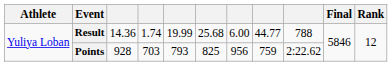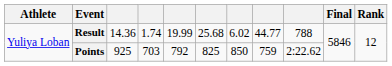 <table class="wikitable" style="font-size:90%">
 <tr>
 <th>Athlete</th>
 <th>Event</th>
 <th></th>
 <th></th>
 <th></th>
 <th></th>
 <th></th>
 <th></th>
 <th></th>
 <th>Final</th>
 <th>Rank</th>
 </tr>
 <tr align="center">
 <td rowspan="2" style="text-align:left"><a href='#'>Yuliya Loban</a></td>
 <th style="font-size:95%">Result</th>
 <td>14.36</td>
 <td>1.74</td>
 <td>19.99</td>
 <td>25.68</td>
-<td>6.00 </td>
+<td>6.02 </td>
 <td>44.77</td>
 <td>788</td>
 <td rowspan="2">5846 </td>
 <td rowspan="2">12</td>
 </tr>
 <tr align="center">
 <th style="font-size:95%">Points</th>
-<td>928</td>
+<td>925</td>
 <td>703</td>
-<td>793</td>
+<td>792</td>
 <td>825</td>
-<td>956</td>
+<td>850</td>
 <td>759</td>
 <td>2:22.62</td>
 </tr>
 </table>
